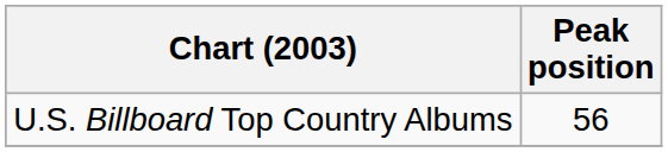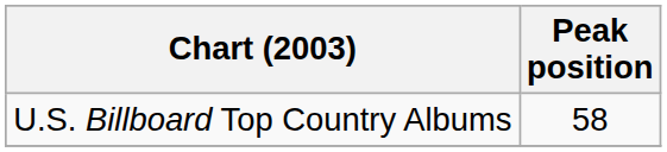 <table class="wikitable">
 <tr>
 <th>Chart (2003)</th>
 <th>Peak<br>position</th>
 </tr>
 <tr>
 <td>U.S. <em>Billboard</em> Top Country Albums</td>
-<td align="center">56</td>
+<td align="center">58</td>
 </tr>
 <tr>
 </tr>
 </table>
